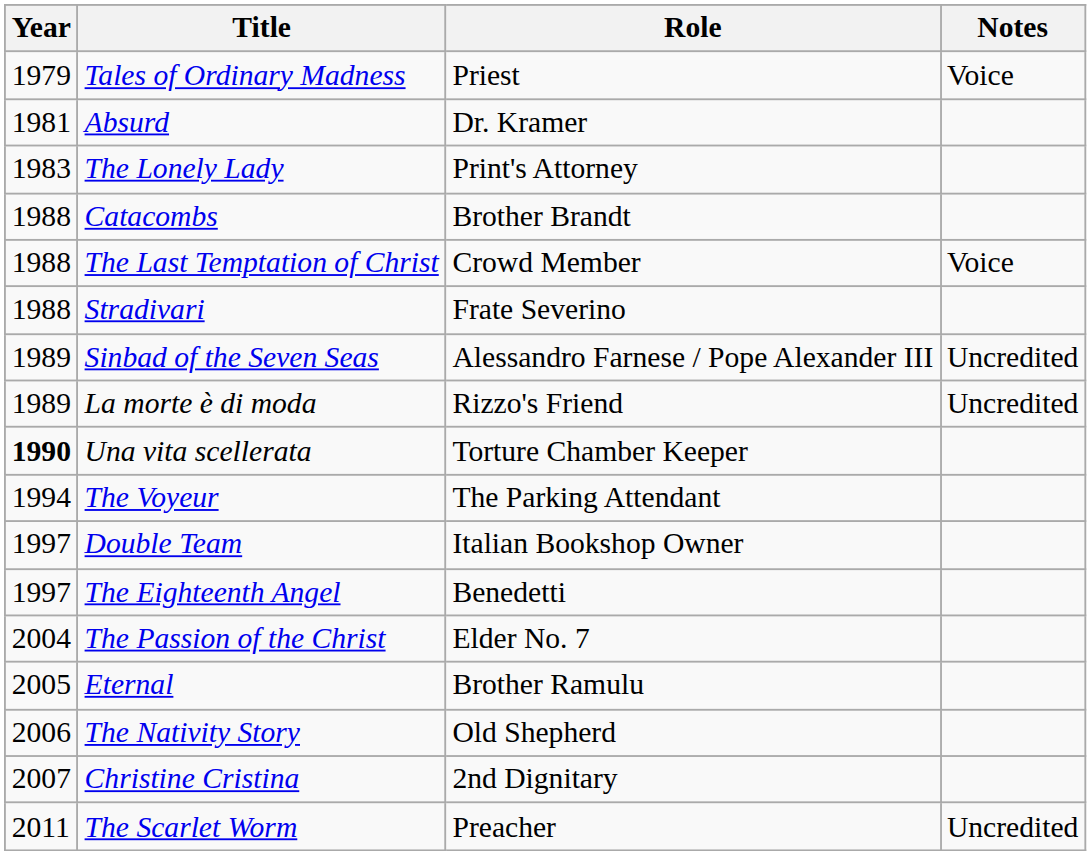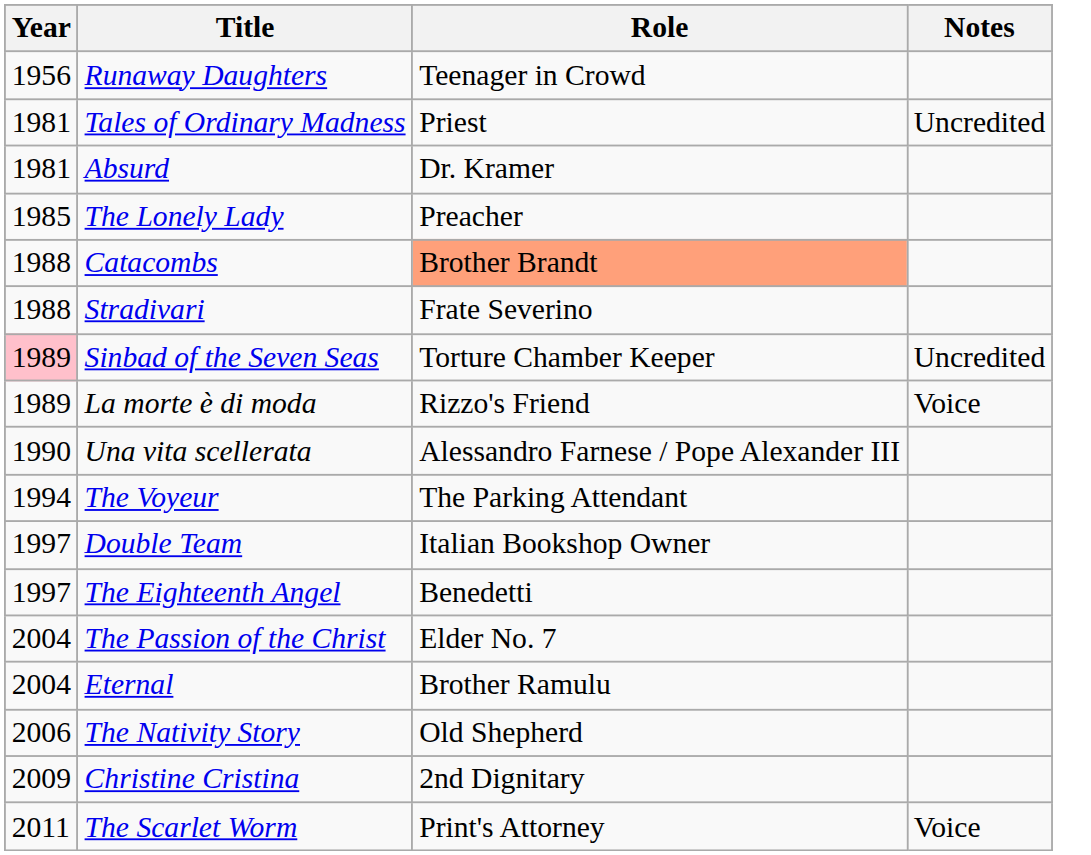 <table class="wikitable">
 <tr>
 <th>Year</th>
 <th>Title</th>
 <th>Role</th>
 <th>Notes</th>
 </tr>
 <tr>
-<td>1979</td>
+<td>1956</td>
+<td><em><a href='#'>Runaway Daughters</a></em></td>
+<td>Teenager in Crowd</td>
+<td></td>
+</tr>
+<tr>
+<td>1981</td>
 <td><em><a href='#'>Tales of Ordinary Madness</a></em></td>
 <td>Priest</td>
-<td>Voice</td>
+<td>Uncredited</td>
 </tr>
 <tr>
 <td>1981</td>
 <td><em><a href='#'>Absurd</a></em></td>
 <td>Dr. Kramer</td>
 <td></td>
 </tr>
 <tr>
-<td>1983</td>
+<td>1985</td>
 <td><em><a href='#'>The Lonely Lady</a></em></td>
-<td>Print's Attorney</td>
+<td>Preacher</td>
 <td></td>
 </tr>
 <tr>
 <td>1988</td>
 <td><em><a href='#'>Catacombs</a></em></td>
-<td>Brother Brandt</td>
+<td style="background: lightsalmon;">Brother Brandt</td>
 <td></td>
-</tr>
-<tr>
-<td>1988</td>
-<td><em><a href='#'>The Last Temptation of Christ</a></em></td>
-<td>Crowd Member</td>
-<td>Voice</td>
 </tr>
 <tr>
 <td>1988</td>
 <td><em><a href='#'>Stradivari</a></em></td>
 <td>Frate Severino</td>
 <td></td>
 </tr>
 <tr>
-<td>1989</td>
+<td style="background: pink;">1989</td>
 <td><em><a href='#'>Sinbad of the Seven Seas</a></em></td>
-<td>Alessandro Farnese / Pope Alexander III</td>
+<td>Torture Chamber Keeper</td>
 <td>Uncredited</td>
 </tr>
 <tr>
 <td>1989</td>
 <td><em>La morte è di moda</em></td>
 <td>Rizzo's Friend</td>
-<td>Uncredited</td>
+<td>Voice</td>
 </tr>
 <tr>
-<td><strong>1990</strong></td>
+<td>1990</td>
 <td><em>Una vita scellerata</em></td>
-<td>Torture Chamber Keeper</td>
+<td>Alessandro Farnese / Pope Alexander III</td>
 <td></td>
 </tr>
 <tr>
 <td>1994</td>
 <td><em><a href='#'>The Voyeur</a></em></td>
 <td>The Parking Attendant</td>
 <td></td>
 </tr>
 <tr>
 <td>1997</td>
 <td><em><a href='#'>Double Team</a></em></td>
 <td>Italian Bookshop Owner</td>
 <td></td>
 </tr>
 <tr>
 <td>1997</td>
 <td><em><a href='#'>The Eighteenth Angel</a></em></td>
 <td>Benedetti</td>
 <td></td>
 </tr>
 <tr>
 <td>2004</td>
 <td><em><a href='#'>The Passion of the Christ</a></em></td>
 <td>Elder No. 7</td>
 <td></td>
 </tr>
 <tr>
-<td>2005</td>
+<td>2004</td>
 <td><em><a href='#'>Eternal</a></em></td>
 <td>Brother Ramulu</td>
 <td></td>
 </tr>
 <tr>
 <td>2006</td>
 <td><em><a href='#'>The Nativity Story</a></em></td>
 <td>Old Shepherd</td>
 <td></td>
 </tr>
 <tr>
-<td>2007</td>
+<td>2009</td>
 <td><em><a href='#'>Christine Cristina</a></em></td>
 <td>2nd Dignitary</td>
 <td></td>
 </tr>
 <tr>
 <td>2011</td>
 <td><em><a href='#'>The Scarlet Worm</a></em></td>
-<td>Preacher</td>
-<td>Uncredited</td>
+<td>Print's Attorney</td>
+<td>Voice</td>
 </tr>
 </table>
